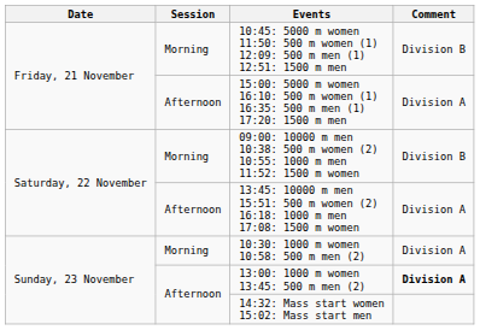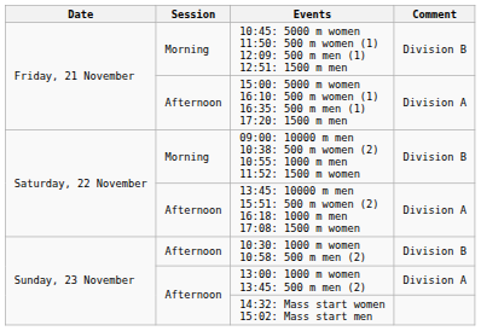 <table class="wikitable" border="1">
 <tr>
 <th> Date </th>
 <th> Session </th>
 <th> Events </th>
 <th> Comment </th>
 </tr>
 <tr>
 <td rowspan=2> Friday, 21 November </td>
 <td> Morning </td>
 <td> 10:45: 5000 m women <br> 11:50: 500 m women (1) <br> 12:09: 500 m men (1) <br> 12:51: 1500 m men </td>
 <td> Division B </td>
 </tr>
 <tr>
 <td> Afternoon </td>
 <td> 15:00: 5000 m women <br> 16:10: 500 m women (1) <br> 16:35: 500 m men (1) <br> 17:20: 1500 m men </td>
 <td> Division A </td>
 </tr>
 <tr>
 <td rowspan=2> Saturday, 22 November </td>
 <td> Morning </td>
 <td> 09:00: 10000 m men <br> 10:38: 500 m women (2) <br> 10:55: 1000 m men <br> 11:52: 1500 m women </td>
 <td> Division B </td>
 </tr>
 <tr>
 <td> Afternoon </td>
 <td> 13:45: 10000 m men <br> 15:51: 500 m women (2) <br> 16:18: 1000 m men <br> 17:08: 1500 m women </td>
 <td> Division A </td>
 </tr>
 <tr>
 <td rowspan=3> Sunday, 23 November </td>
-<td> Morning </td>
+<td> Afternoon </td>
 <td> 10:30: 1000 m women <br> 10:58: 500 m men (2) </td>
-<td> Division A </td>
+<td> Division B </td>
 </tr>
 <tr>
 <td rowspan=2> Afternoon </td>
 <td> 13:00: 1000 m women <br> 13:45: 500 m men (2) </td>
-<td><strong> Division A </strong></td>
+<td> Division A </td>
 </tr>
 <tr>
 <td> 14:32: Mass start women <br> 15:02: Mass start men </td>
 <td></td>
 </tr>
 </table>
